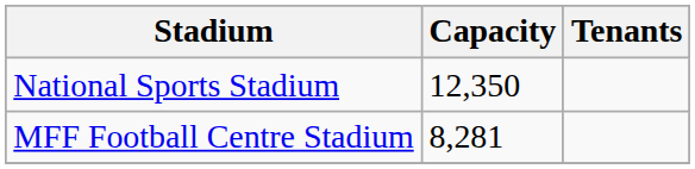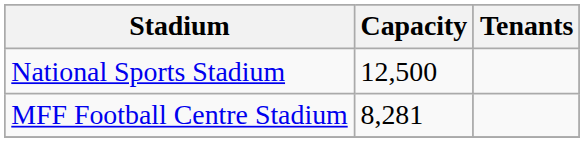 <table class="wikitable sortable">
 <tr>
 <th>Stadium</th>
 <th>Capacity</th>
 <th>Tenants</th>
 </tr>
 <tr>
 <td><a href='#'>National Sports Stadium</a></td>
-<td>12,350</td>
+<td>12,500</td>
 <td></td>
 </tr>
 <tr>
 <td><a href='#'>MFF Football Centre Stadium</a></td>
 <td>8,281</td>
 <td></td>
 </tr>
 <tr>
 </tr>
 </table>
